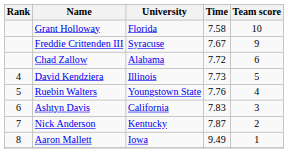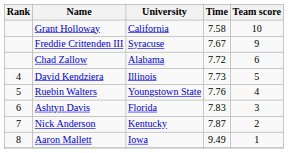 <table class="wikitable sortable" style="text-align:center">
 <tr>
 <th>Rank</th>
 <th>Name</th>
 <th>University</th>
 <th>Time</th>
 <th>Team score</th>
 </tr>
 <tr>
 <td></td>
 <td align=left><a href='#'>Grant Holloway</a></td>
-<td align=left><a href='#'>Florida</a></td>
+<td align=left><a href='#'>California</a></td>
 <td>7.58</td>
 <td>10</td>
 </tr>
 <tr>
 <td></td>
 <td align=left><a href='#'>Freddie Crittenden III</a></td>
 <td align=left><a href='#'>Syracuse</a></td>
 <td>7.67</td>
 <td>9</td>
 </tr>
 <tr>
 <td></td>
 <td align=left><a href='#'>Chad Zallow</a></td>
 <td align=left><a href='#'>Alabama</a></td>
 <td>7.72</td>
 <td>6</td>
 </tr>
 <tr>
 <td>4</td>
 <td align=left><a href='#'>David Kendziera</a></td>
 <td align=left><a href='#'>Illinois</a></td>
 <td>7.73</td>
 <td>5</td>
 </tr>
 <tr>
 <td>5</td>
 <td align=left><a href='#'>Ruebin Walters</a></td>
 <td align=left><a href='#'>Youngstown State</a></td>
 <td>7.76</td>
 <td>4</td>
 </tr>
 <tr>
 <td>6</td>
 <td align=left><a href='#'>Ashtyn Davis</a></td>
-<td align=left><a href='#'>California</a></td>
+<td align=left><a href='#'>Florida</a></td>
 <td>7.83</td>
 <td>3</td>
 </tr>
 <tr>
 <td>7</td>
 <td align=left><a href='#'>Nick Anderson</a></td>
 <td align=left><a href='#'>Kentucky</a></td>
 <td>7.87</td>
 <td>2</td>
 </tr>
 <tr>
 <td>8</td>
 <td align=left><a href='#'>Aaron Mallett</a></td>
 <td align=left><a href='#'>Iowa</a></td>
 <td>9.49</td>
 <td>1</td>
 </tr>
 <tr>
 </tr>
 </table>
